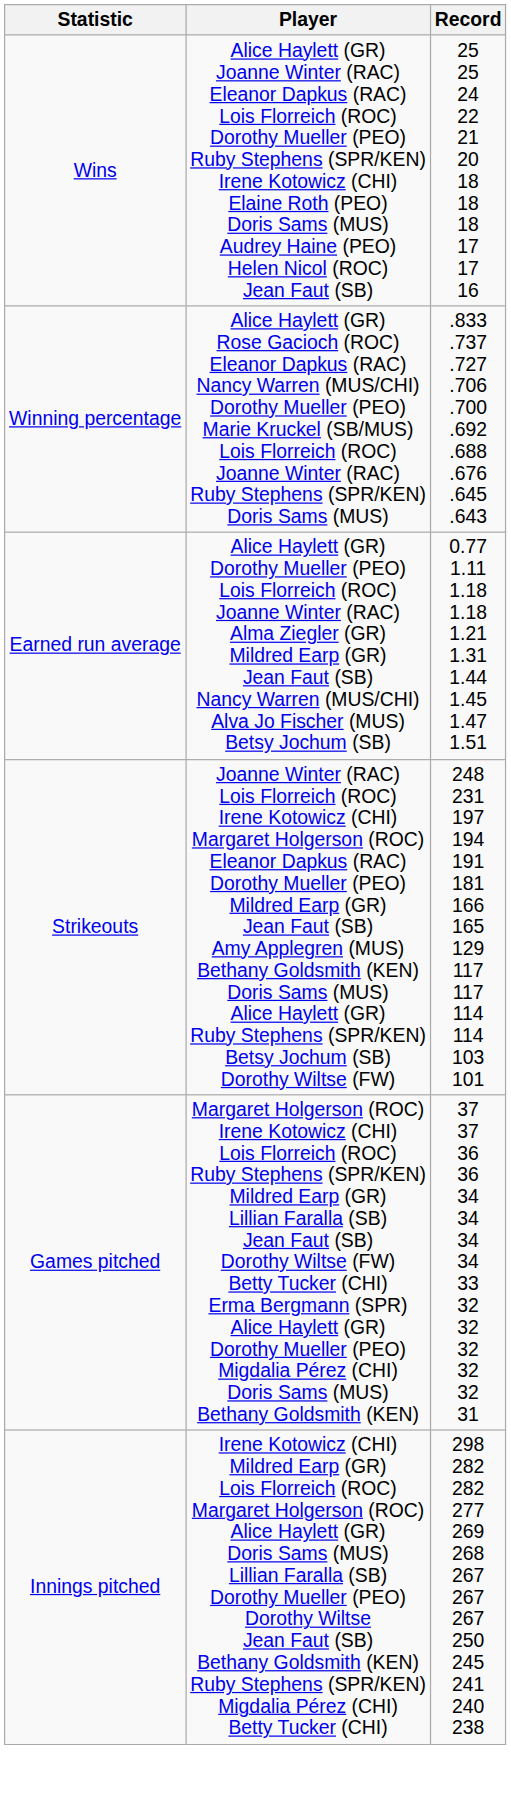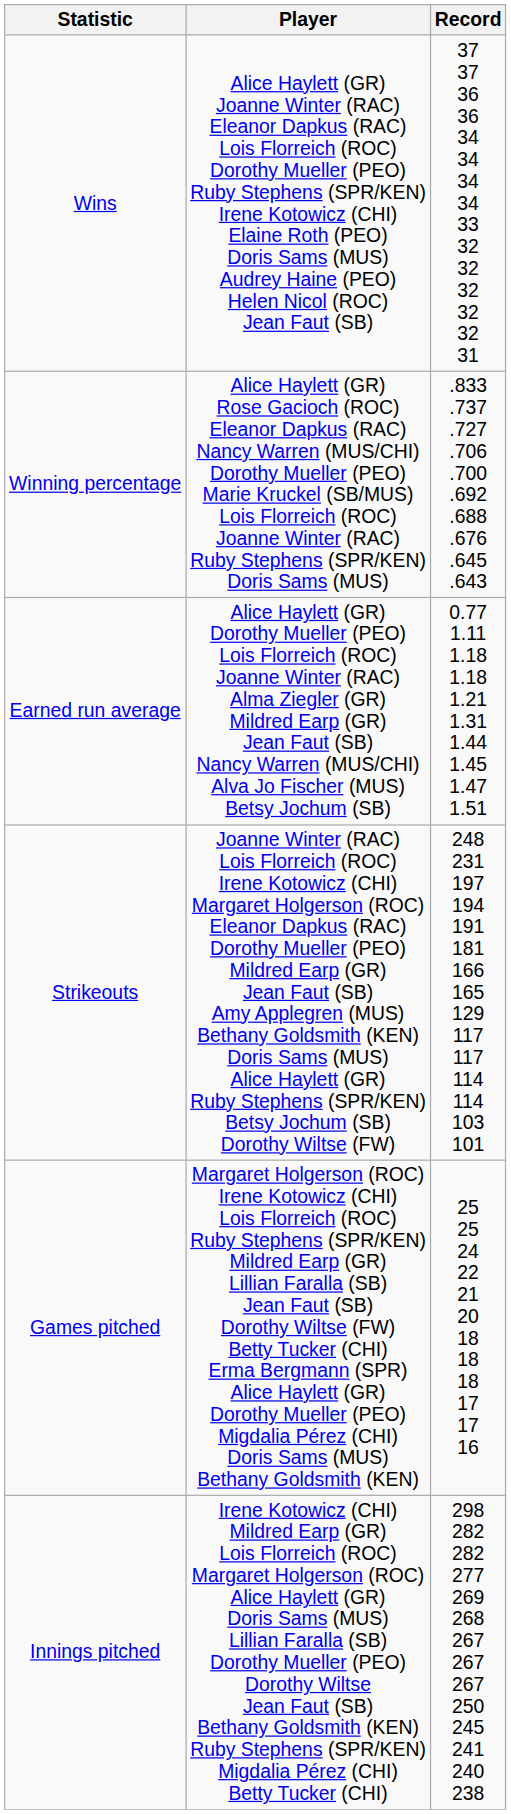 <table class="wikitable">
 <tr>
 <th>Statistic</th>
 <th>Player</th>
 <th>Record</th>
 </tr>
 <tr align=center>
 <td><a href='#'>Wins</a></td>
 <td><a href='#'>Alice Haylett</a> (GR)<br><a href='#'>Joanne Winter</a> (RAC)<br><a href='#'>Eleanor Dapkus</a> (RAC)<br><a href='#'>Lois Florreich</a> (ROC)<br><a href='#'>Dorothy Mueller</a> (PEO)<br>  <a href='#'>Ruby Stephens</a> (SPR/KEN)  <br><a href='#'>Irene Kotowicz</a> (CHI)<br><a href='#'>Elaine Roth</a> (PEO)<br><a href='#'>Doris Sams</a> (MUS)<br><a href='#'>Audrey Haine</a> (PEO)<br><a href='#'>Helen Nicol</a> (ROC)<br><a href='#'>Jean Faut</a> (SB)</td>
-<td>25 <br> 25 <br> 24 <br> 22 <br> 21 <br> 20 <br> 18 <br> 18 <br> 18 <br> 17 <br> 17 <br> 16</td>
+<td>37 <br> 37 <br> 36 <br> 36 <br> 34 <br> 34 <br> 34 <br> 34 <br> 33 <br> 32 <br> 32 <br> 32 <br> 32 <br> 32 <br> 31</td>
 </tr>
 <tr align=center>
 <td><a href='#'>Winning percentage</a></td>
 <td><a href='#'>Alice Haylett</a> (GR)<br><a href='#'>Rose Gacioch</a> (ROC)<br><a href='#'>Eleanor Dapkus</a> (RAC)<br><a href='#'>Nancy Warren</a> (MUS/CHI)<br><a href='#'>Dorothy Mueller</a> (PEO)<br><a href='#'>Marie Kruckel</a> (SB/MUS)<br><a href='#'>Lois Florreich</a> (ROC)<br><a href='#'>Joanne Winter</a> (RAC)<br><a href='#'>Ruby Stephens</a> (SPR/KEN)<br><a href='#'>Doris Sams</a> (MUS)</td>
 <td>.833 <br> .737 <br> .727 <br> .706 <br> .700 <br> .692 <br> .688 <br> .676 <br> .645 <br> .643</td>
 </tr>
 <tr align=center>
 <td><a href='#'>Earned run average</a></td>
 <td><a href='#'>Alice Haylett</a> (GR)<br><a href='#'>Dorothy Mueller</a> (PEO)<br><a href='#'>Lois Florreich</a> (ROC)<br><a href='#'>Joanne Winter</a> (RAC)<br><a href='#'>Alma Ziegler</a> (GR)<br><a href='#'>Mildred Earp</a> (GR)<br><a href='#'>Jean Faut</a> (SB)<br><a href='#'>Nancy Warren</a> (MUS/CHI)<br><a href='#'>Alva Jo Fischer</a> (MUS)<br><a href='#'>Betsy Jochum</a> (SB)</td>
 <td>0.77 <br> 1.11 <br> 1.18 <br> 1.18 <br> 1.21 <br> 1.31 <br> 1.44 <br> 1.45 <br> 1.47 <br> 1.51</td>
 </tr>
 <tr align=center>
 <td><a href='#'>Strikeouts</a></td>
 <td><a href='#'>Joanne Winter</a> (RAC)<br><a href='#'>Lois Florreich</a> (ROC)<br><a href='#'>Irene Kotowicz</a> (CHI)<br><a href='#'>Margaret Holgerson</a> (ROC)<br><a href='#'>Eleanor Dapkus</a> (RAC)<br><a href='#'>Dorothy Mueller</a> (PEO)<br><a href='#'>Mildred Earp</a> (GR)<br><a href='#'>Jean Faut</a> (SB)<br><a href='#'>Amy Applegren</a> (MUS)<br><a href='#'>Bethany Goldsmith</a> (KEN)<br><a href='#'>Doris Sams</a> (MUS)<br><a href='#'>Alice Haylett</a> (GR)<br><a href='#'>Ruby Stephens</a> (SPR/KEN) <br><a href='#'>Betsy Jochum</a> (SB)<br><a href='#'>Dorothy Wiltse</a> (FW)</td>
 <td>248 <br> 231 <br> 197 <br> 194 <br> 191 <br> 181 <br> 166 <br> 165 <br> 129 <br> 117 <br> 117 <br> 114 <br> 114 <br> 103 <br> 101</td>
 </tr>
 <tr align=center>
 <td><a href='#'>Games pitched</a></td>
 <td><a href='#'>Margaret Holgerson</a> (ROC)<br><a href='#'>Irene Kotowicz</a> (CHI)<br><a href='#'>Lois Florreich</a> (ROC)<br><a href='#'>Ruby Stephens</a> (SPR/KEN)<br><a href='#'>Mildred Earp</a> (GR)<br><a href='#'>Lillian Faralla</a> (SB)<br><a href='#'>Jean Faut</a> (SB)<br><a href='#'>Dorothy Wiltse</a> (FW)<br><a href='#'>Betty Tucker</a> (CHI)<br><a href='#'>Erma Bergmann</a> (SPR)<br><a href='#'>Alice Haylett</a> (GR)<br><a href='#'>Dorothy Mueller</a> (PEO)<br><a href='#'>Migdalia Pérez</a> (CHI)<br><a href='#'>Doris Sams</a> (MUS)<br><a href='#'>Bethany Goldsmith</a> (KEN)<br></td>
-<td>37 <br> 37 <br> 36 <br> 36 <br> 34 <br> 34 <br> 34 <br> 34 <br> 33 <br> 32 <br> 32 <br> 32 <br> 32 <br> 32 <br> 31</td>
+<td>25 <br> 25 <br> 24 <br> 22 <br> 21 <br> 20 <br> 18 <br> 18 <br> 18 <br> 17 <br> 17 <br> 16</td>
 </tr>
 <tr align=center>
 <td><a href='#'>Innings pitched</a></td>
 <td><a href='#'>Irene Kotowicz</a> (CHI)<br><a href='#'>Mildred Earp</a> (GR)<br><a href='#'>Lois Florreich</a> (ROC)<br><a href='#'>Margaret Holgerson</a> (ROC)<br><a href='#'>Alice Haylett</a> (GR)<br><a href='#'>Doris Sams</a> (MUS)<br><a href='#'>Lillian Faralla</a> (SB)<br><a href='#'>Dorothy Mueller</a> (PEO)<br><a href='#'>Dorothy Wiltse</a><br><a href='#'>Jean Faut</a> (SB)<br><a href='#'>Bethany Goldsmith</a> (KEN)<br><a href='#'>Ruby Stephens</a> (SPR/KEN)<br><a href='#'>Migdalia Pérez</a> (CHI)<br><a href='#'>Betty Tucker</a> (CHI)</td>
 <td>298 <br> 282 <br> 282 <br> 277 <br> 269 <br> 268 <br> 267 <br> 267 <br> 267 <br> 250 <br> 245 <br> 241 <br> 240 <br> 238</td>
 </tr>
 </table>
